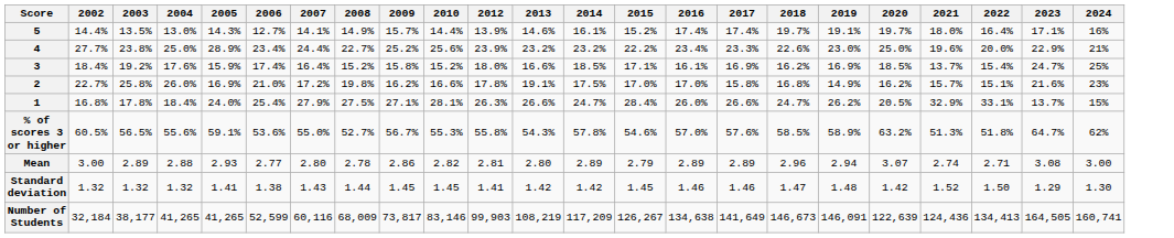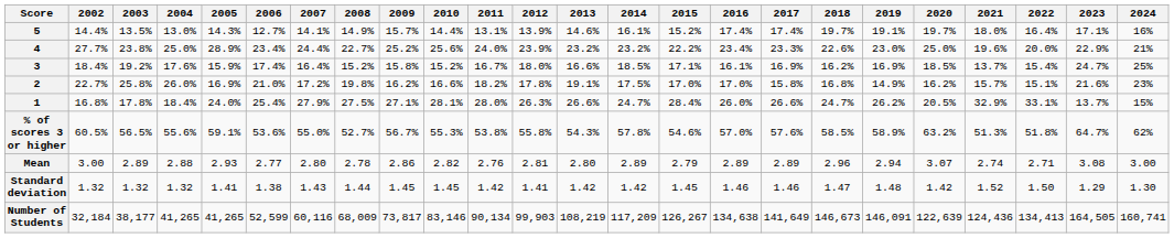 <table class="wikitable" style="text-align:center;">
 <tr>
 <th>Score</th>
 <th>2002</th>
 <th>2003</th>
 <th>2004</th>
 <th>2005</th>
 <th>2006</th>
 <th>2007</th>
 <th>2008</th>
 <th>2009</th>
 <th>2010</th>
+<th>2011</th>
 <th>2012</th>
 <th>2013</th>
 <th>2014</th>
 <th>2015</th>
 <th>2016</th>
 <th>2017</th>
 <th>2018</th>
 <th>2019</th>
 <th>2020</th>
 <th>2021</th>
 <th>2022</th>
 <th>2023</th>
 <th>2024</th>
 </tr>
 <tr>
 <th>5</th>
 <td>14.4%</td>
 <td>13.5%</td>
 <td>13.0%</td>
 <td>14.3%</td>
 <td>12.7%</td>
 <td>14.1%</td>
 <td>14.9%</td>
 <td>15.7%</td>
 <td>14.4%</td>
+<td>13.1%</td>
 <td>13.9%</td>
 <td>14.6%</td>
 <td>16.1%</td>
 <td>15.2%</td>
 <td>17.4%</td>
 <td>17.4%</td>
 <td>19.7%</td>
 <td>19.1%</td>
 <td>19.7%</td>
 <td>18.0%</td>
 <td>16.4%</td>
 <td>17.1%</td>
 <td>16%</td>
 </tr>
 <tr>
 <th>4</th>
 <td>27.7%</td>
 <td>23.8%</td>
 <td>25.0%</td>
 <td>28.9%</td>
 <td>23.4%</td>
 <td>24.4%</td>
 <td>22.7%</td>
 <td>25.2%</td>
 <td>25.6%</td>
+<td>24.0%</td>
 <td>23.9%</td>
 <td>23.2%</td>
 <td>23.2%</td>
 <td>22.2%</td>
 <td>23.4%</td>
 <td>23.3%</td>
 <td>22.6%</td>
 <td>23.0%</td>
 <td>25.0%</td>
 <td>19.6%</td>
 <td>20.0%</td>
 <td>22.9%</td>
 <td>21%</td>
 </tr>
 <tr>
 <th>3</th>
 <td>18.4%</td>
 <td>19.2%</td>
 <td>17.6%</td>
 <td>15.9%</td>
 <td>17.4%</td>
 <td>16.4%</td>
 <td>15.2%</td>
 <td>15.8%</td>
 <td>15.2%</td>
+<td>16.7%</td>
 <td>18.0%</td>
 <td>16.6%</td>
 <td>18.5%</td>
 <td>17.1%</td>
 <td>16.1%</td>
 <td>16.9%</td>
 <td>16.2%</td>
 <td>16.9%</td>
 <td>18.5%</td>
 <td>13.7%</td>
 <td>15.4%</td>
 <td>24.7%</td>
 <td>25%</td>
 </tr>
 <tr>
 <th>2</th>
 <td>22.7%</td>
 <td>25.8%</td>
 <td>26.0%</td>
 <td>16.9%</td>
 <td>21.0%</td>
 <td>17.2%</td>
 <td>19.8%</td>
 <td>16.2%</td>
 <td>16.6%</td>
+<td>18.2%</td>
 <td>17.8%</td>
 <td>19.1%</td>
 <td>17.5%</td>
 <td>17.0%</td>
 <td>17.0%</td>
 <td>15.8%</td>
 <td>16.8%</td>
 <td>14.9%</td>
 <td>16.2%</td>
 <td>15.7%</td>
 <td>15.1%</td>
 <td>21.6%</td>
 <td>23%</td>
 </tr>
 <tr>
 <th>1</th>
 <td>16.8%</td>
 <td>17.8%</td>
 <td>18.4%</td>
 <td>24.0%</td>
 <td>25.4%</td>
 <td>27.9%</td>
 <td>27.5%</td>
 <td>27.1%</td>
 <td>28.1%</td>
+<td>28.0%</td>
 <td>26.3%</td>
 <td>26.6%</td>
 <td>24.7%</td>
 <td>28.4%</td>
 <td>26.0%</td>
 <td>26.6%</td>
 <td>24.7%</td>
 <td>26.2%</td>
 <td>20.5%</td>
 <td>32.9%</td>
 <td>33.1%</td>
 <td>13.7%</td>
 <td>15%</td>
 </tr>
 <tr>
 <th>% of scores 3 or higher</th>
 <td>60.5%</td>
 <td>56.5%</td>
 <td>55.6%</td>
 <td>59.1%</td>
 <td>53.6%</td>
 <td>55.0%</td>
 <td>52.7%</td>
 <td>56.7%</td>
 <td>55.3%</td>
+<td>53.8%</td>
 <td>55.8%</td>
 <td>54.3%</td>
 <td>57.8%</td>
 <td>54.6%</td>
 <td>57.0%</td>
 <td>57.6%</td>
 <td>58.5%</td>
 <td>58.9%</td>
 <td>63.2%</td>
 <td>51.3%</td>
 <td>51.8%</td>
 <td>64.7%</td>
 <td>62%</td>
 </tr>
 <tr>
 <th>Mean</th>
 <td>3.00</td>
 <td>2.89</td>
 <td>2.88</td>
 <td>2.93</td>
 <td>2.77</td>
 <td>2.80</td>
 <td>2.78</td>
 <td>2.86</td>
 <td>2.82</td>
+<td>2.76</td>
 <td>2.81</td>
 <td>2.80</td>
 <td>2.89</td>
 <td>2.79</td>
 <td>2.89</td>
 <td>2.89</td>
 <td>2.96</td>
 <td>2.94</td>
 <td>3.07</td>
 <td>2.74</td>
 <td>2.71</td>
 <td>3.08</td>
 <td>3.00</td>
 </tr>
 <tr>
 <th>Standard deviation</th>
 <td>1.32</td>
 <td>1.32</td>
 <td>1.32</td>
 <td>1.41</td>
 <td>1.38</td>
 <td>1.43</td>
 <td>1.44</td>
 <td>1.45</td>
 <td>1.45</td>
+<td>1.42</td>
 <td>1.41</td>
 <td>1.42</td>
 <td>1.42</td>
 <td>1.45</td>
 <td>1.46</td>
 <td>1.46</td>
 <td>1.47</td>
 <td>1.48</td>
 <td>1.42</td>
 <td>1.52</td>
 <td>1.50</td>
 <td>1.29</td>
 <td>1.30</td>
 </tr>
 <tr>
 <th>Number of Students</th>
 <td>32,184</td>
 <td>38,177</td>
 <td>41,265</td>
 <td>41,265</td>
 <td>52,599</td>
 <td>60,116</td>
 <td>68,009</td>
 <td>73,817</td>
 <td>83,146</td>
+<td>90,134</td>
 <td>99,903</td>
 <td>108,219</td>
 <td>117,209</td>
 <td>126,267</td>
 <td>134,638</td>
 <td>141,649</td>
 <td>146,673</td>
 <td>146,091</td>
 <td>122,639</td>
 <td>124,436</td>
 <td>134,413</td>
 <td>164,505</td>
 <td>160,741</td>
 </tr>
 </table>
